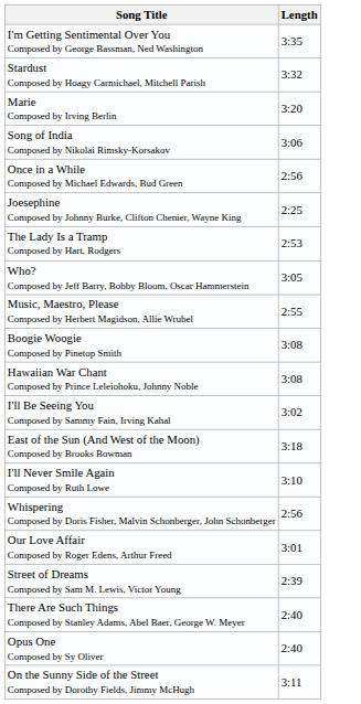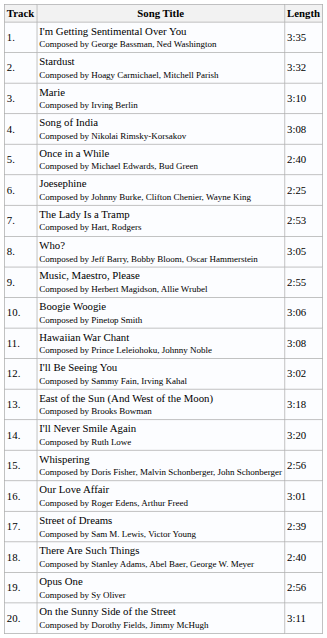 <table class="wikitable" style="background:#fcfdff; font-size:95%;">
 <tr>
+<th>Track</th>
 <th>Song Title</th>
 <th>Length</th>
 </tr>
 <tr>
+<td>1.</td>
 <td>I'm Getting Sentimental Over You<br><small>Composed by George Bassman, Ned Washington</small></td>
 <td>3:35</td>
 </tr>
 <tr>
+<td>2.</td>
 <td>Stardust<br><small>Composed by Hoagy Carmichael, Mitchell Parish</small></td>
 <td>3:32</td>
 </tr>
 <tr>
+<td>3.</td>
 <td>Marie<br><small>Composed by Irving Berlin</small></td>
-<td>3:20</td>
+<td>3:10</td>
 </tr>
 <tr>
+<td>4.</td>
 <td>Song of India<br><small>Composed by Nikolai Rimsky-Korsakov</small></td>
-<td>3:06</td>
+<td>3:08</td>
 </tr>
 <tr>
+<td>5.</td>
 <td>Once in a While<br><small>Composed by Michael Edwards, Bud Green</small></td>
-<td>2:56</td>
+<td>2:40</td>
 </tr>
 <tr>
+<td>6.</td>
 <td>Joesephine<br><small>Composed by Johnny Burke, Clifton Chenier, Wayne King</small></td>
 <td>2:25</td>
 </tr>
 <tr>
+<td>7.</td>
 <td>The Lady Is a Tramp<br><small>Composed by Hart, Rodgers</small></td>
 <td>2:53</td>
 </tr>
 <tr>
+<td>8.</td>
 <td>Who?<br><small>Composed by Jeff Barry, Bobby Bloom, Oscar Hammerstein</small></td>
 <td>3:05</td>
 </tr>
 <tr>
+<td>9.</td>
 <td>Music, Maestro, Please <br><small>Composed by Herbert Magidson, Allie Wrubel</small></td>
 <td>2:55</td>
 </tr>
 <tr>
+<td>10.</td>
 <td>Boogie Woogie <br><small>Composed by Pinetop Smith</small></td>
-<td>3:08</td>
+<td>3:06</td>
 </tr>
 <tr>
+<td>11.</td>
 <td>Hawaiian War Chant <br><small>Composed by Prince Leleiohoku, Johnny Noble</small></td>
 <td>3:08</td>
 </tr>
 <tr>
+<td>12.</td>
 <td>I'll Be Seeing You <br><small>Composed by Sammy Fain, Irving Kahal</small></td>
 <td>3:02</td>
 </tr>
 <tr>
+<td>13.</td>
 <td>East of the Sun (And West of the Moon) <br><small>Composed by Brooks Bowman</small></td>
 <td>3:18</td>
 </tr>
 <tr>
+<td>14.</td>
 <td>I'll Never Smile Again <br><small>Composed by Ruth Lowe</small></td>
-<td>3:10</td>
+<td>3:20</td>
 </tr>
 <tr>
+<td>15.</td>
 <td>Whispering <br><small>Composed by Doris Fisher, Malvin Schonberger, John Schonberger</small></td>
 <td>2:56</td>
 </tr>
 <tr>
+<td>16.</td>
 <td>Our Love Affair <br><small>Composed by Roger Edens, Arthur Freed</small></td>
 <td>3:01</td>
 </tr>
 <tr>
+<td>17.</td>
 <td>Street of Dreams <br><small>Composed by Sam M. Lewis, Victor Young</small></td>
 <td>2:39</td>
 </tr>
 <tr>
+<td>18.</td>
 <td>There Are Such Things <br><small>Composed by Stanley Adams, Abel Baer, George W. Meyer</small></td>
 <td>2:40</td>
 </tr>
 <tr>
+<td>19.</td>
 <td>Opus One <br><small>Composed by Sy Oliver</small></td>
-<td>2:40</td>
+<td>2:56</td>
 </tr>
 <tr>
+<td>20.</td>
 <td>On the Sunny Side of the Street <br><small>Composed by Dorothy Fields, Jimmy McHugh</small></td>
 <td>3:11</td>
 </tr>
 </table>
